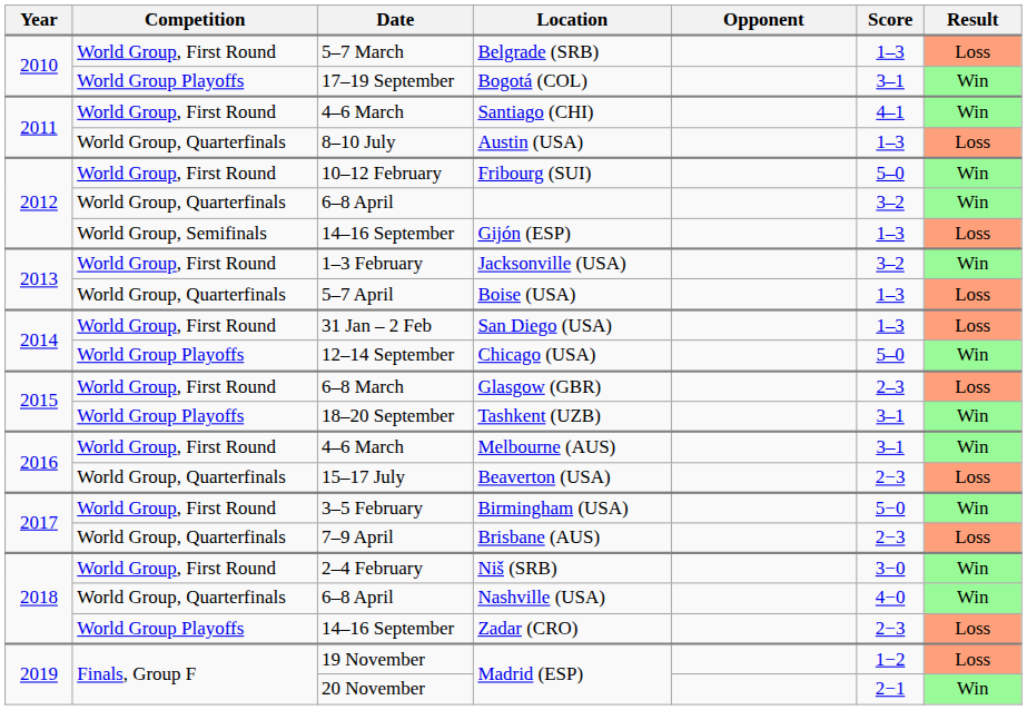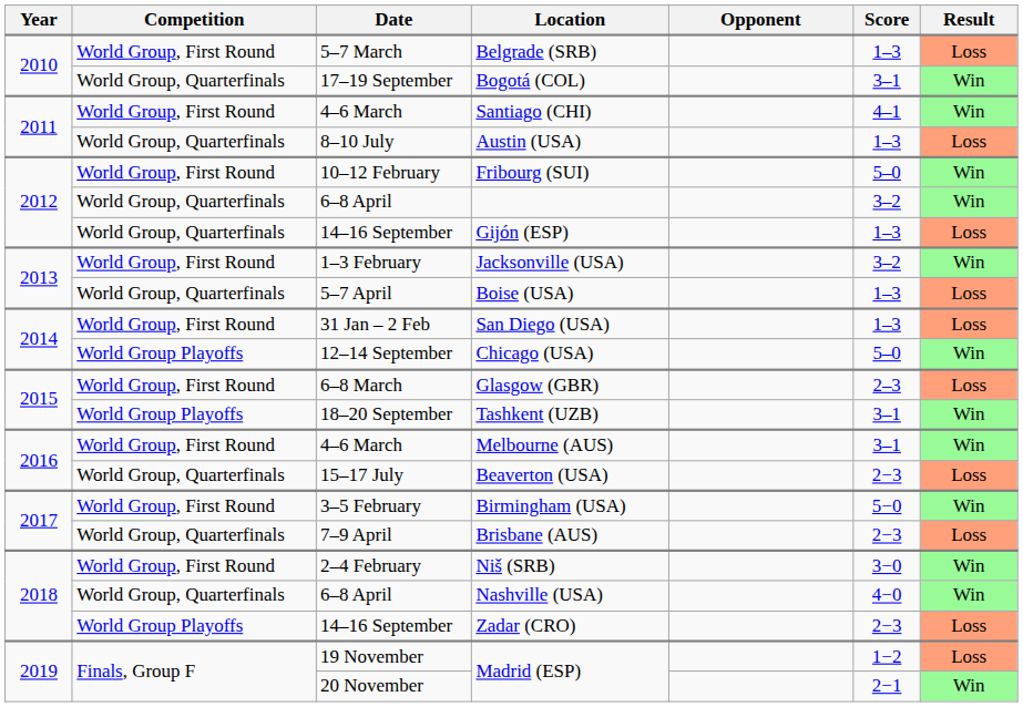 <table class="wikitable collapsible collapsed">
 <tr>
 <th width="50">Year</th>
 <th width="200">Competition</th>
 <th width="125">Date</th>
 <th width="160">Location</th>
 <th width="150">Opponent</th>
 <th width="50">Score</th>
 <th width="75">Result</th>
 </tr>
 <tr style="border-top:2px solid gray;">
 <td align="center" rowspan="2"><a href='#'>2010</a></td>
 <td><a href='#'>World Group</a>, First Round</td>
 <td>5–7 March</td>
 <td><a href='#'>Belgrade</a> (SRB)</td>
 <td></td>
 <td align="center"><a href='#'>1–3</a></td>
 <td align="center" bgcolor="FFA07A">Loss</td>
 </tr>
 <tr>
-<td><a href='#'>World Group Playoffs</a></td>
+<td>World Group, Quarterfinals</td>
 <td>17–19 September</td>
 <td><a href='#'>Bogotá</a> (COL)</td>
 <td></td>
 <td align="center"><a href='#'>3–1</a></td>
 <td align="center" bgcolor="#98FB98">Win</td>
 </tr>
 <tr style="border-top:2px solid gray;">
 <td align="center" rowspan="2"><a href='#'>2011</a></td>
 <td><a href='#'>World Group</a>, First Round</td>
 <td>4–6 March</td>
 <td><a href='#'>Santiago</a> (CHI)</td>
 <td></td>
 <td align="center"><a href='#'>4–1</a></td>
 <td align="center" bgcolor="#98FB98">Win</td>
 </tr>
 <tr>
 <td nowrap>World Group, Quarterfinals</td>
 <td>8–10 July</td>
 <td><a href='#'>Austin</a> (USA)</td>
 <td></td>
 <td align="center"><a href='#'>1–3</a></td>
 <td align="center" bgcolor="FFA07A">Loss</td>
 </tr>
 <tr style="border-top:2px solid gray;">
 <td align="center" rowspan="3"><a href='#'>2012</a></td>
 <td><a href='#'>World Group</a>, First Round</td>
 <td>10–12 February</td>
 <td><a href='#'>Fribourg</a> (SUI)</td>
 <td></td>
 <td align="center"><a href='#'>5–0</a></td>
 <td align="center" bgcolor="#98FB98">Win</td>
 </tr>
 <tr>
 <td>World Group, Quarterfinals</td>
 <td>6–8 April</td>
 <td></td>
 <td></td>
 <td align="center"><a href='#'>3–2</a></td>
 <td align="center" bgcolor="#98FB98">Win</td>
 </tr>
 <tr>
-<td>World Group, Semifinals</td>
+<td>World Group, Quarterfinals</td>
 <td>14–16 September</td>
 <td><a href='#'>Gijón</a> (ESP)</td>
 <td></td>
 <td align="center"><a href='#'>1–3</a></td>
 <td align="center" bgcolor="FFA07A">Loss</td>
 </tr>
 <tr style="border-top:2px solid gray;">
 <td align="center" rowspan="2"><a href='#'>2013</a></td>
 <td><a href='#'>World Group</a>, First Round</td>
 <td>1–3 February</td>
 <td><a href='#'>Jacksonville</a> (USA)</td>
 <td></td>
 <td align="center"><a href='#'>3–2</a></td>
 <td align="center" bgcolor="#98FB98">Win</td>
 </tr>
 <tr>
 <td>World Group, Quarterfinals</td>
 <td>5–7 April</td>
 <td><a href='#'>Boise</a> (USA)</td>
 <td></td>
 <td align="center"><a href='#'>1–3</a></td>
 <td align="center" bgcolor="FFA07A">Loss</td>
 </tr>
 <tr style="border-top:2px solid gray;">
 <td align="center" rowspan="2"><a href='#'>2014</a></td>
 <td><a href='#'>World Group</a>, First Round</td>
 <td>31 Jan – 2 Feb</td>
 <td><a href='#'>San Diego</a> (USA)</td>
 <td></td>
 <td align="center"><a href='#'>1–3</a></td>
 <td align="center" bgcolor="#FFA07A">Loss</td>
 </tr>
 <tr>
 <td><a href='#'>World Group Playoffs</a></td>
 <td>12–14 September</td>
 <td><a href='#'>Chicago</a> (USA)</td>
 <td></td>
 <td align="center"><a href='#'>5–0</a></td>
 <td align="center" bgcolor="#98FB98">Win</td>
 </tr>
 <tr style="border-top:2px solid gray;">
 <td align="center" rowspan="2"><a href='#'>2015</a></td>
 <td><a href='#'>World Group</a>, First Round</td>
 <td>6–8 March</td>
 <td><a href='#'>Glasgow</a> (GBR)</td>
 <td></td>
 <td align="center"><a href='#'>2–3</a></td>
 <td align="center" bgcolor="#FFA07A">Loss</td>
 </tr>
 <tr>
 <td><a href='#'>World Group Playoffs</a></td>
 <td>18–20 September</td>
 <td><a href='#'>Tashkent</a> (UZB)</td>
 <td></td>
 <td align="center"><a href='#'>3–1</a></td>
 <td align="center" bgcolor="#98FB98">Win</td>
 </tr>
 <tr style="border-top:2px solid gray;">
 <td align="center" rowspan="2"><a href='#'>2016</a></td>
 <td><a href='#'>World Group</a>, First Round</td>
 <td>4–6 March</td>
 <td><a href='#'>Melbourne</a> (AUS)</td>
 <td></td>
 <td align="center"><a href='#'>3–1</a></td>
 <td align="center" bgcolor="#98FB98">Win</td>
 </tr>
 <tr>
 <td>World Group, Quarterfinals</td>
 <td>15–17 July</td>
 <td><a href='#'>Beaverton</a> (USA)</td>
 <td></td>
 <td align="center"><a href='#'>2−3</a></td>
 <td align="center" bgcolor="#FFA07A">Loss</td>
 </tr>
 <tr>
 </tr>
 <tr style="border-top:2px solid gray;">
 <td align="center" rowspan=2><a href='#'>2017</a></td>
 <td><a href='#'>World Group</a>, First Round</td>
 <td>3–5 February</td>
 <td><a href='#'>Birmingham</a> (USA)</td>
 <td></td>
 <td align="center"><a href='#'>5−0</a></td>
 <td align="center" bgcolor="#98FB98">Win</td>
 </tr>
 <tr>
 <td>World Group, Quarterfinals</td>
 <td>7–9 April</td>
 <td><a href='#'>Brisbane</a> (AUS)</td>
 <td></td>
 <td align="center"><a href='#'>2−3</a></td>
 <td align="center" bgcolor="#FFA07A">Loss</td>
 </tr>
 <tr>
 </tr>
 <tr style="border-top:2px solid gray;">
 <td align="center" rowspan=3><a href='#'>2018</a></td>
 <td><a href='#'>World Group</a>, First Round</td>
 <td>2–4 February</td>
 <td><a href='#'>Niš</a> (SRB)</td>
 <td></td>
 <td align="center"><a href='#'>3−0</a></td>
 <td align="center" bgcolor="#98FB98">Win</td>
 </tr>
 <tr>
 <td>World Group, Quarterfinals</td>
 <td>6–8 April</td>
 <td><a href='#'>Nashville</a> (USA)</td>
 <td></td>
 <td align="center"><a href='#'>4−0</a></td>
 <td align="center" bgcolor="#98FB98">Win</td>
 </tr>
 <tr>
 <td><a href='#'>World Group Playoffs</a></td>
 <td>14–16 September</td>
 <td><a href='#'>Zadar</a> (CRO)</td>
 <td></td>
 <td align="center"><a href='#'>2−3</a></td>
 <td align="center" bgcolor="#FFA07A">Loss</td>
 </tr>
 <tr style="border-top:2px solid gray;">
 <td align="center" rowspan="2"><a href='#'>2019</a></td>
 <td rowspan="2"><a href='#'>Finals</a>, Group F</td>
 <td>19 November</td>
 <td rowspan="2"><a href='#'>Madrid</a> (ESP)</td>
 <td></td>
 <td align="center"><a href='#'>1−2</a></td>
 <td align="center" bgcolor="#FFA07A">Loss</td>
 </tr>
 <tr>
 <td>20 November</td>
 <td></td>
 <td align="center"><a href='#'>2−1</a></td>
 <td align="center" bgcolor="#98FB98">Win</td>
 </tr>
 </table>
